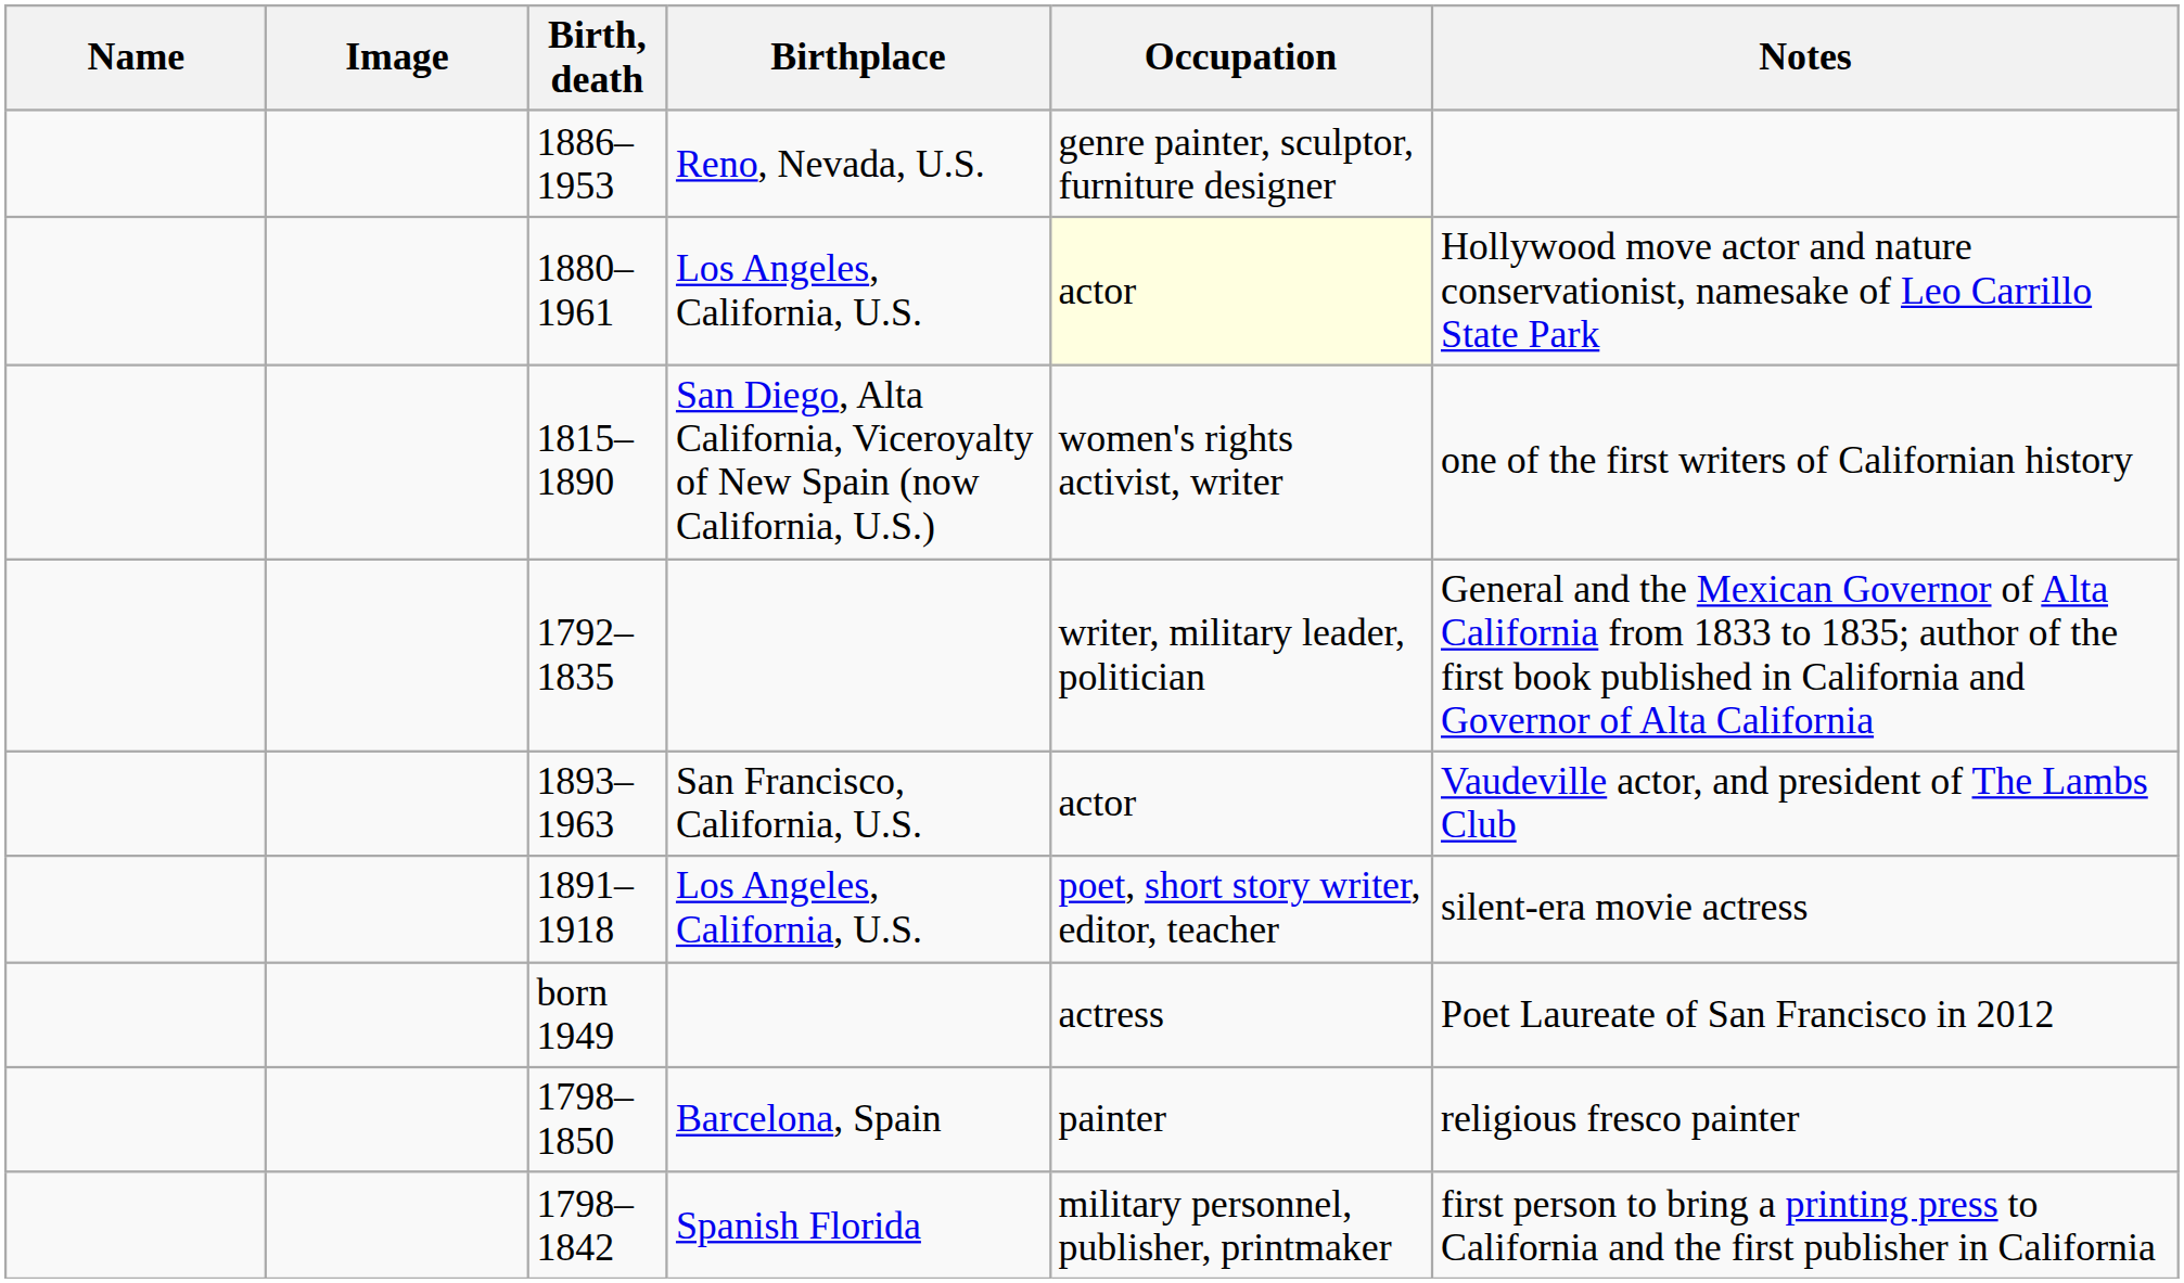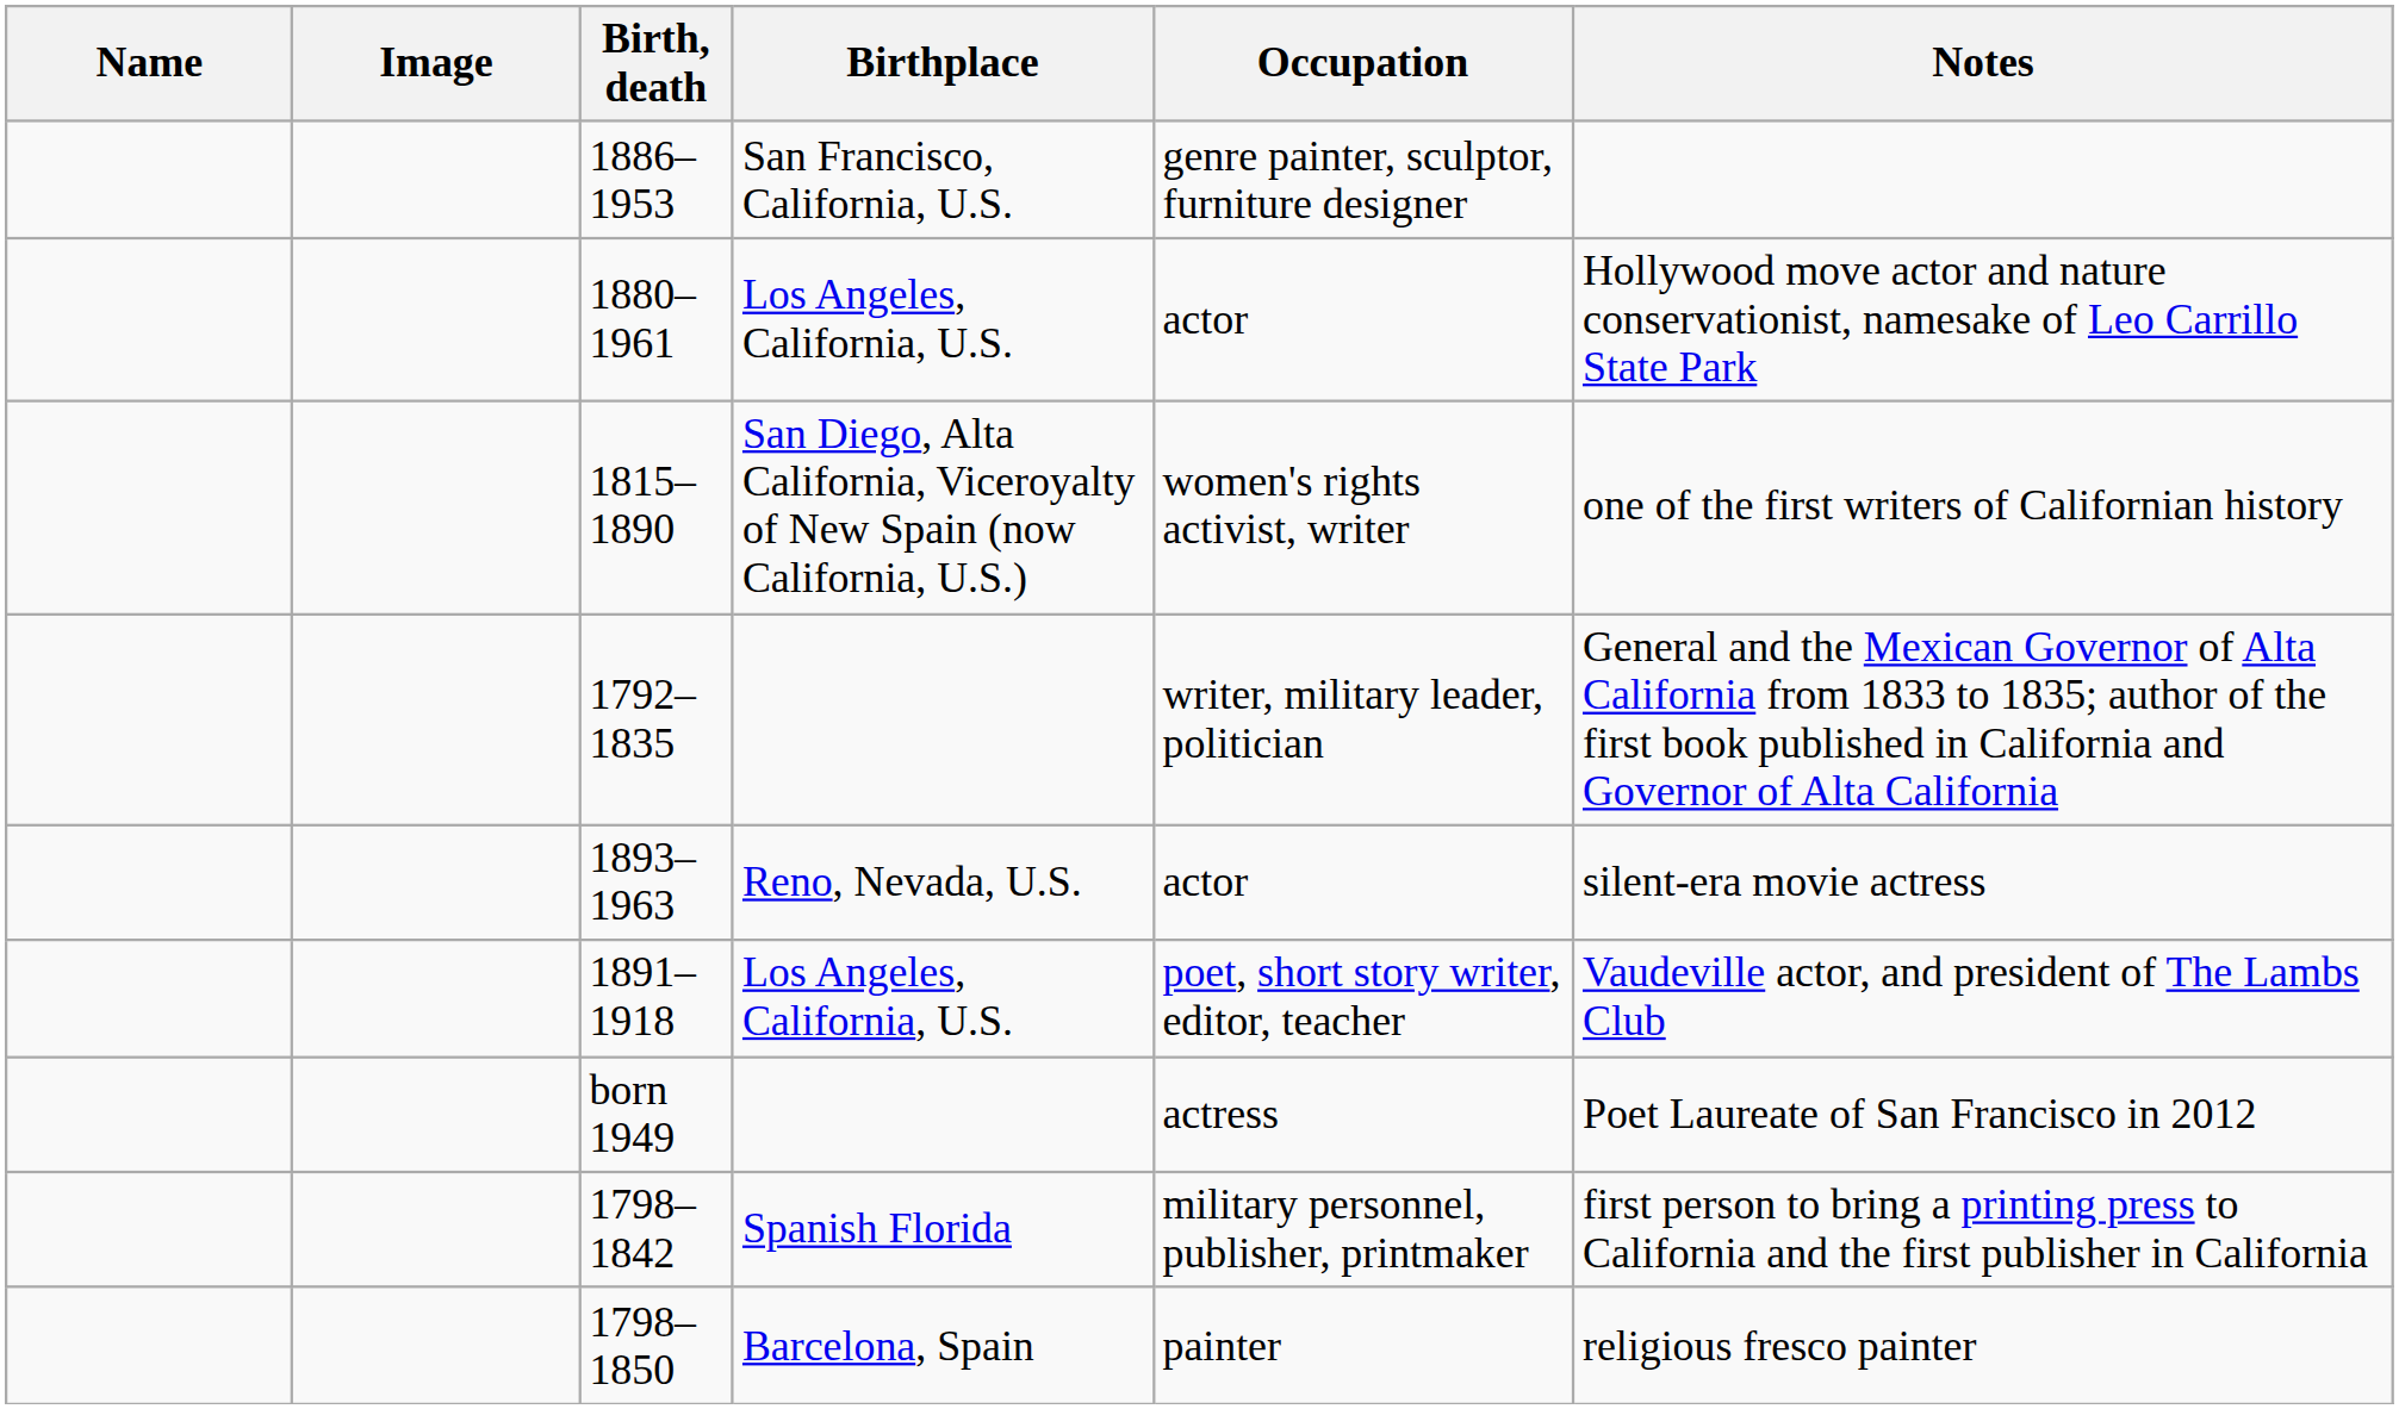 <table class="wikitable">
 <tr>
 <th scope="col" style="width: 100px;">Name</th>
 <th scope="col" style="width: 100px;">Image</th>
 <th scope="col" style="width: 50px;">Birth, death</th>
 <th scope="col" style="width: 150px;">Birthplace</th>
 <th scope="col" style="width: 150px;">Occupation</th>
 <th scope="col" style="width: 300px;">Notes</th>
 </tr>
 <tr>
 <td></td>
 <td></td>
 <td>1886–1953</td>
-<td><a href='#'>Reno</a>, Nevada, U.S.</td>
+<td>San Francisco, California, U.S.</td>
 <td>genre painter, sculptor, furniture designer</td>
 <td></td>
 </tr>
 <tr>
 <td></td>
 <td></td>
 <td>1880–1961</td>
 <td><a href='#'>Los Angeles</a>, California, U.S.</td>
-<td style="background: lightyellow;">actor</td>
+<td>actor</td>
 <td>Hollywood move actor and nature conservationist, namesake of <a href='#'>Leo Carrillo State Park</a></td>
 </tr>
 <tr>
 <td></td>
 <td></td>
 <td>1815–1890</td>
 <td><a href='#'>San Diego</a>, Alta California, Viceroyalty of New Spain (now California, U.S.)</td>
 <td>women's rights activist, writer</td>
 <td>one of the first writers of Californian history</td>
 </tr>
 <tr>
 <td></td>
 <td></td>
 <td>1792–1835</td>
 <td></td>
 <td>writer, military leader, politician</td>
 <td>General and the <a href='#'>Mexican Governor</a> of <a href='#'>Alta California</a> from 1833 to 1835; author of the first book published in California and <a href='#'>Governor of Alta California</a></td>
 </tr>
 <tr>
 <td></td>
 <td></td>
 <td>1893–1963</td>
-<td>San Francisco, California, U.S.</td>
+<td><a href='#'>Reno</a>, Nevada, U.S.</td>
 <td>actor</td>
-<td><a href='#'>Vaudeville</a> actor, and president of <a href='#'>The Lambs Club</a></td>
+<td>silent-era movie actress</td>
 </tr>
 <tr>
 <td></td>
 <td></td>
 <td>1891–1918</td>
 <td><a href='#'>Los Angeles</a>, <a href='#'>California</a>, U.S.</td>
 <td><a href='#'>poet</a>, <a href='#'>short story writer</a>, editor, teacher</td>
-<td>silent-era movie actress</td>
+<td><a href='#'>Vaudeville</a> actor, and president of <a href='#'>The Lambs Club</a></td>
 </tr>
 <tr>
 <td></td>
 <td></td>
 <td>born 1949</td>
 <td></td>
 <td>actress</td>
 <td>Poet Laureate of San Francisco in 2012</td>
 </tr>
 <tr>
 <td></td>
 <td></td>
+<td>1798–1842</td>
+<td><a href='#'>Spanish Florida</a></td>
+<td>military personnel, publisher, printmaker</td>
+<td>first person to bring a <a href='#'>printing press</a> to California and the first publisher in California</td>
+</tr>
+<tr>
+<td></td>
+<td></td>
 <td>1798–1850</td>
 <td><a href='#'>Barcelona</a>, Spain</td>
 <td>painter</td>
 <td>religious fresco painter</td>
 </tr>
-<tr>
-<td></td>
-<td></td>
-<td>1798–1842</td>
-<td><a href='#'>Spanish Florida</a></td>
-<td>military personnel, publisher, printmaker</td>
-<td>first person to bring a <a href='#'>printing press</a> to California and the first publisher in California</td>
-</tr>
 </table>
